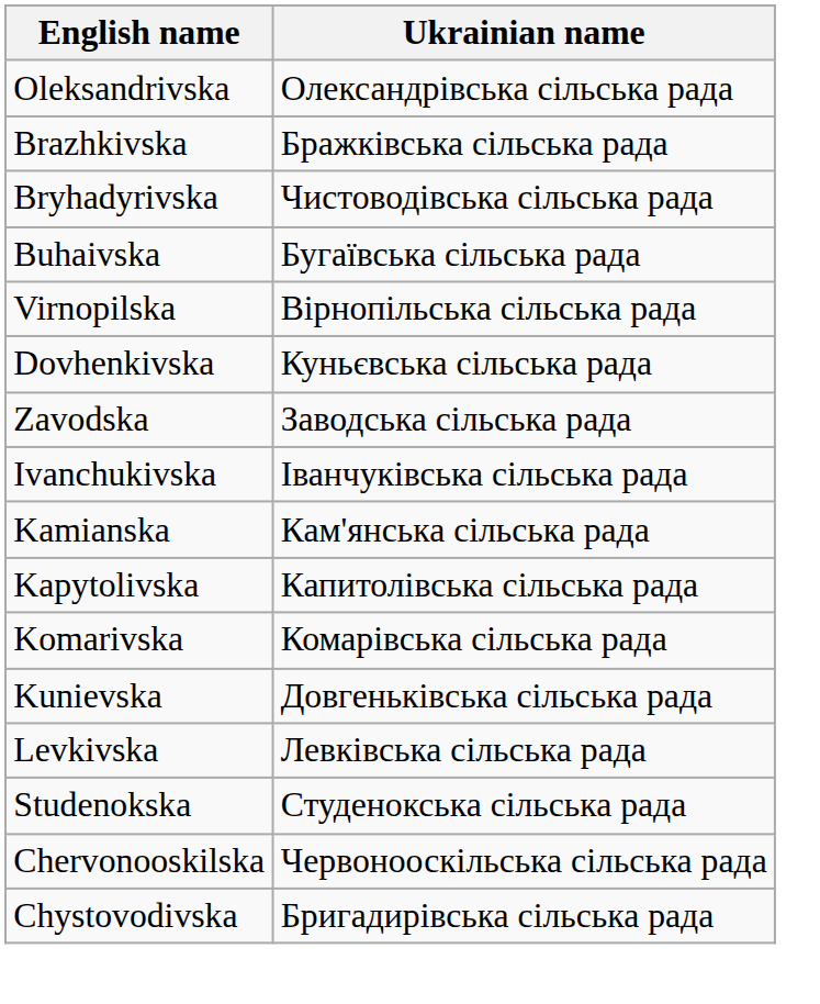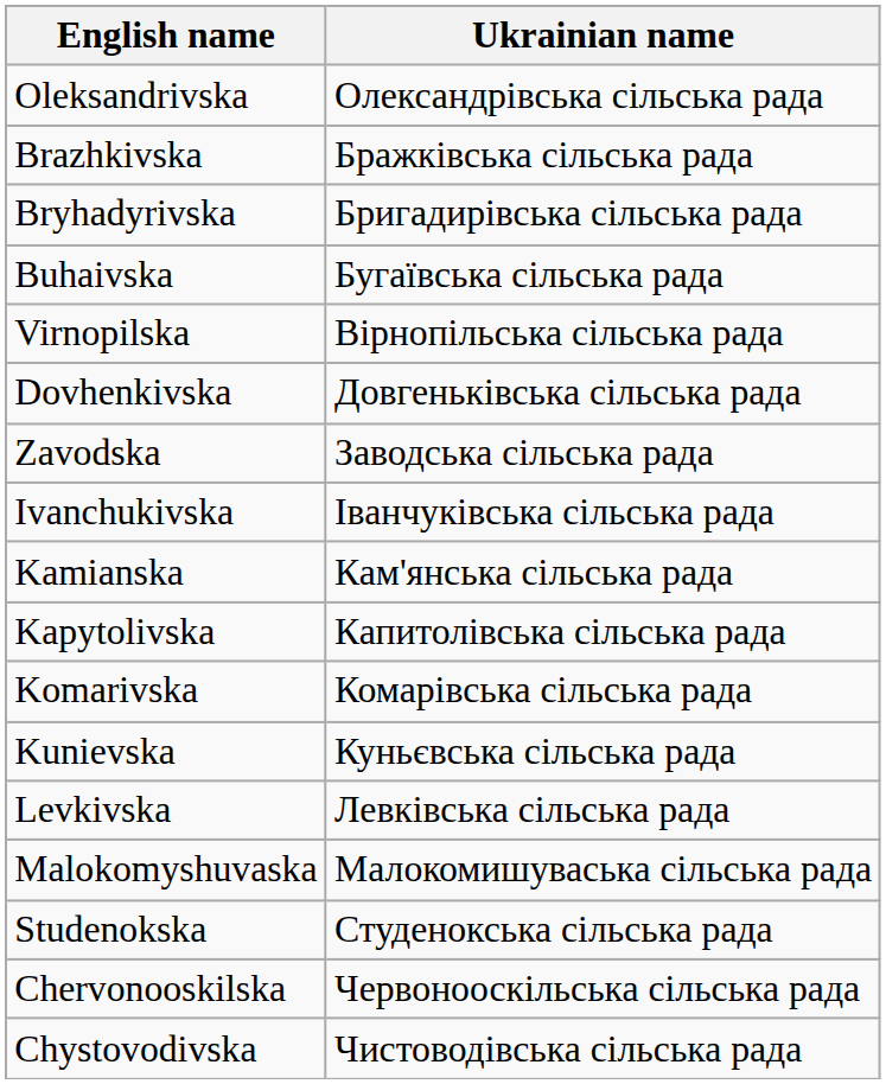 <table class="wikitable sortable">
 <tr>
 <th>English name</th>
 <th>Ukrainian name</th>
 </tr>
 <tr>
 <td>Oleksandrivska</td>
 <td>Олександрівська сільська рада</td>
 </tr>
 <tr>
 <td>Brazhkivska</td>
 <td>Бражківська сільська рада</td>
 </tr>
 <tr>
 <td>Bryhadyrivska</td>
-<td>Чистоводівська сільська рада</td>
+<td>Бригадирівська сільська рада</td>
 </tr>
 <tr>
 <td>Buhaivska</td>
 <td>Бугаївська сільська рада</td>
 </tr>
 <tr>
 <td>Virnopilska</td>
 <td>Вірнопільська сільська рада</td>
 </tr>
 <tr>
 <td>Dovhenkivska</td>
-<td>Куньєвська сільська рада</td>
+<td>Довгеньківська сільська рада</td>
 </tr>
 <tr>
 <td>Zavodska</td>
 <td>Заводська сільська рада</td>
 </tr>
 <tr>
 <td>Ivanchukivska</td>
 <td>Іванчуківська сільська рада</td>
 </tr>
 <tr>
 <td>Kamianska</td>
 <td>Кам'янська сільська рада</td>
 </tr>
 <tr>
 <td>Kapytolivska</td>
 <td>Капитолівська сільська рада</td>
 </tr>
 <tr>
 <td>Komarivska</td>
 <td>Комарівська сільська рада</td>
 </tr>
 <tr>
 <td>Kunievska</td>
-<td>Довгеньківська сільська рада</td>
+<td>Куньєвська сільська рада</td>
 </tr>
 <tr>
 <td>Levkivska</td>
 <td>Левківська сільська рада</td>
+</tr>
+<tr>
+<td>Malokomyshuvaska</td>
+<td>Малокомишуваська сільська рада</td>
 </tr>
 <tr>
 <td>Studenokska</td>
 <td>Студенокська сільська рада</td>
 </tr>
 <tr>
 <td>Chervonooskilska</td>
 <td>Червонооскільська сільська рада</td>
 </tr>
 <tr>
 <td>Chystovodivska</td>
-<td>Бригадирівська сільська рада</td>
+<td>Чистоводівська сільська рада</td>
 </tr>
 </table>
